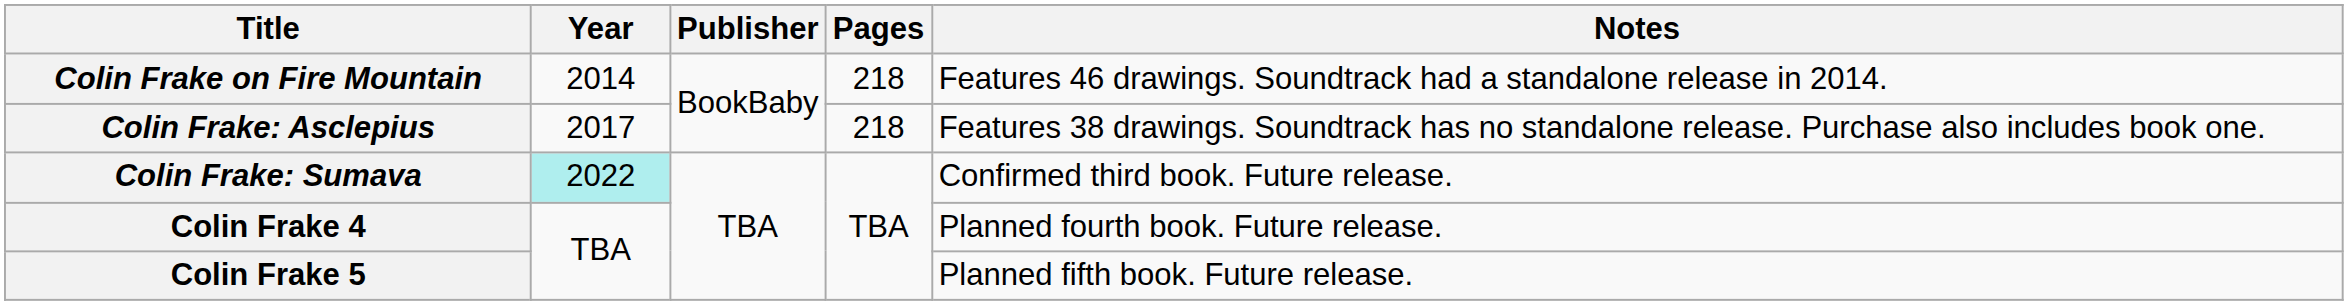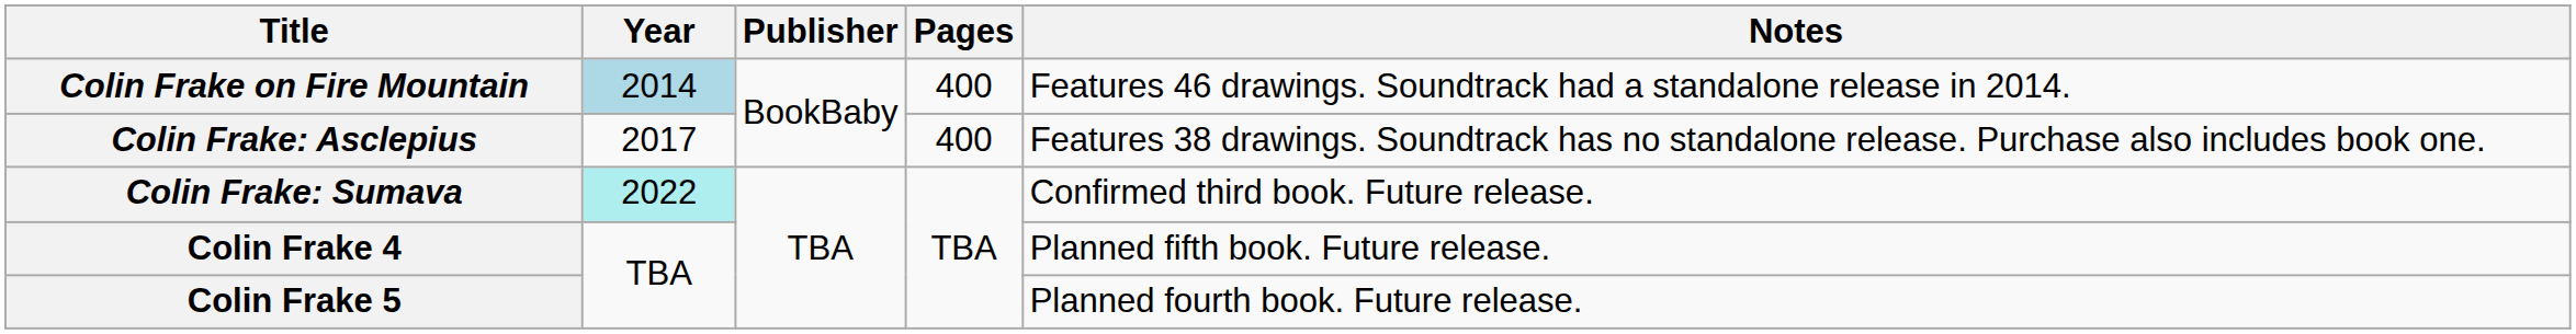 <table class="wikitable plainrowheaders" style="text-align:center;">
 <tr>
 <th scope="col" style="width:16.5em;">Title</th>
 <th scope="col" style="width:4em;">Year</th>
 <th>Publisher</th>
 <th>Pages</th>
 <th scope="col" style="width:45em;">Notes</th>
 </tr>
 <tr>
 <th scope="row"><em>Colin Frake on Fire Mountain</em></th>
-<td>2014</td>
+<td style="background: lightblue;">2014</td>
 <td rowspan="2">BookBaby</td>
-<td>218</td>
+<td>400</td>
 <td style="text-align:left;">Features 46 drawings. Soundtrack had a standalone release in 2014.</td>
 </tr>
 <tr>
 <th scope="row"><em>Colin Frake: Asclepius</em></th>
 <td>2017</td>
-<td>218</td>
+<td>400</td>
 <td style="text-align:left;">Features 38 drawings. Soundtrack has no standalone release. Purchase also includes book one.</td>
 </tr>
 <tr>
 <th scope="row"><em>Colin Frake: Sumava</em></th>
 <td style="background: paleturquoise;">2022</td>
 <td rowspan="3">TBA</td>
 <td rowspan="3">TBA</td>
 <td style="text-align:left;">Confirmed third book. Future release.</td>
 </tr>
 <tr>
 <th scope="row">Colin Frake 4</th>
 <td rowspan="2">TBA</td>
-<td style="text-align:left;">Planned fourth book. Future release.</td>
+<td style="text-align:left;">Planned fifth book. Future release.</td>
 </tr>
 <tr>
 <th scope="row">Colin Frake 5</th>
-<td style="text-align:left;">Planned fifth book. Future release.</td>
+<td style="text-align:left;">Planned fourth book. Future release.</td>
 </tr>
 </table>
